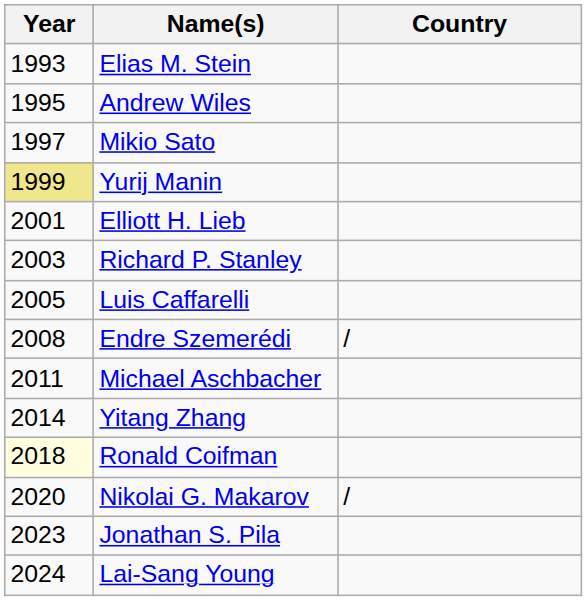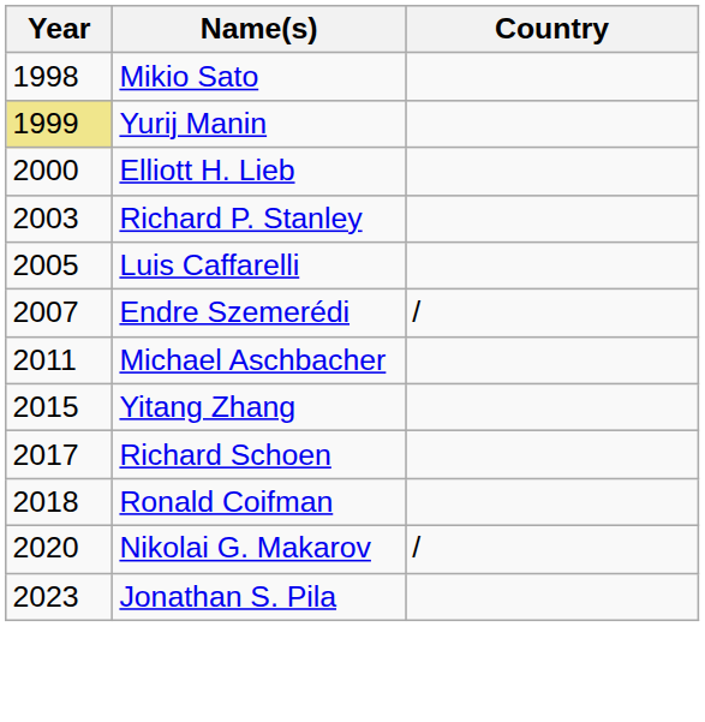 <table class="wikitable">
 <tr>
 <th width="50">Year</th>
 <th width="150">Name(s)</th>
 <th width="150">Country</th>
 </tr>
 <tr>
-<td>1993</td>
-<td><a href='#'>Elias M. Stein</a></td>
-<td></td>
-</tr>
-<tr>
-<td>1995</td>
-<td><a href='#'>Andrew Wiles</a></td>
-<td></td>
-</tr>
-<tr>
-<td>1997</td>
+<td>1998</td>
 <td><a href='#'>Mikio Sato</a></td>
 <td></td>
 </tr>
 <tr>
 <td style="background: khaki;">1999</td>
 <td><a href='#'>Yurij Manin</a></td>
 <td></td>
 </tr>
 <tr>
-<td>2001</td>
+<td>2000</td>
 <td><a href='#'>Elliott H. Lieb</a></td>
 <td></td>
 </tr>
 <tr>
 <td>2003</td>
 <td><a href='#'>Richard P. Stanley</a></td>
 <td></td>
 </tr>
 <tr>
 <td>2005</td>
 <td><a href='#'>Luis Caffarelli</a></td>
 <td></td>
 </tr>
 <tr>
-<td>2008</td>
+<td>2007</td>
 <td><a href='#'>Endre Szemerédi</a></td>
 <td> /<br></td>
 </tr>
 <tr>
 <td>2011</td>
 <td><a href='#'>Michael Aschbacher</a></td>
 <td></td>
 </tr>
 <tr>
-<td>2014</td>
+<td>2015</td>
 <td><a href='#'>Yitang Zhang</a></td>
 <td></td>
 </tr>
 <tr>
-<td style="background: lightyellow;">2018</td>
+<td>2017</td>
+<td><a href='#'>Richard Schoen</a></td>
+<td></td>
+</tr>
+<tr>
+<td>2018</td>
 <td><a href='#'>Ronald Coifman</a></td>
 <td></td>
 </tr>
 <tr>
 <td>2020</td>
 <td><a href='#'>Nikolai G. Makarov</a></td>
 <td> / <br></td>
 </tr>
 <tr>
 <td>2023</td>
 <td><a href='#'>Jonathan S. Pila</a></td>
 <td></td>
 </tr>
-<tr>
-<td>2024</td>
-<td><a href='#'>Lai-Sang Young</a></td>
-<td></td>
-</tr>
 </table>
